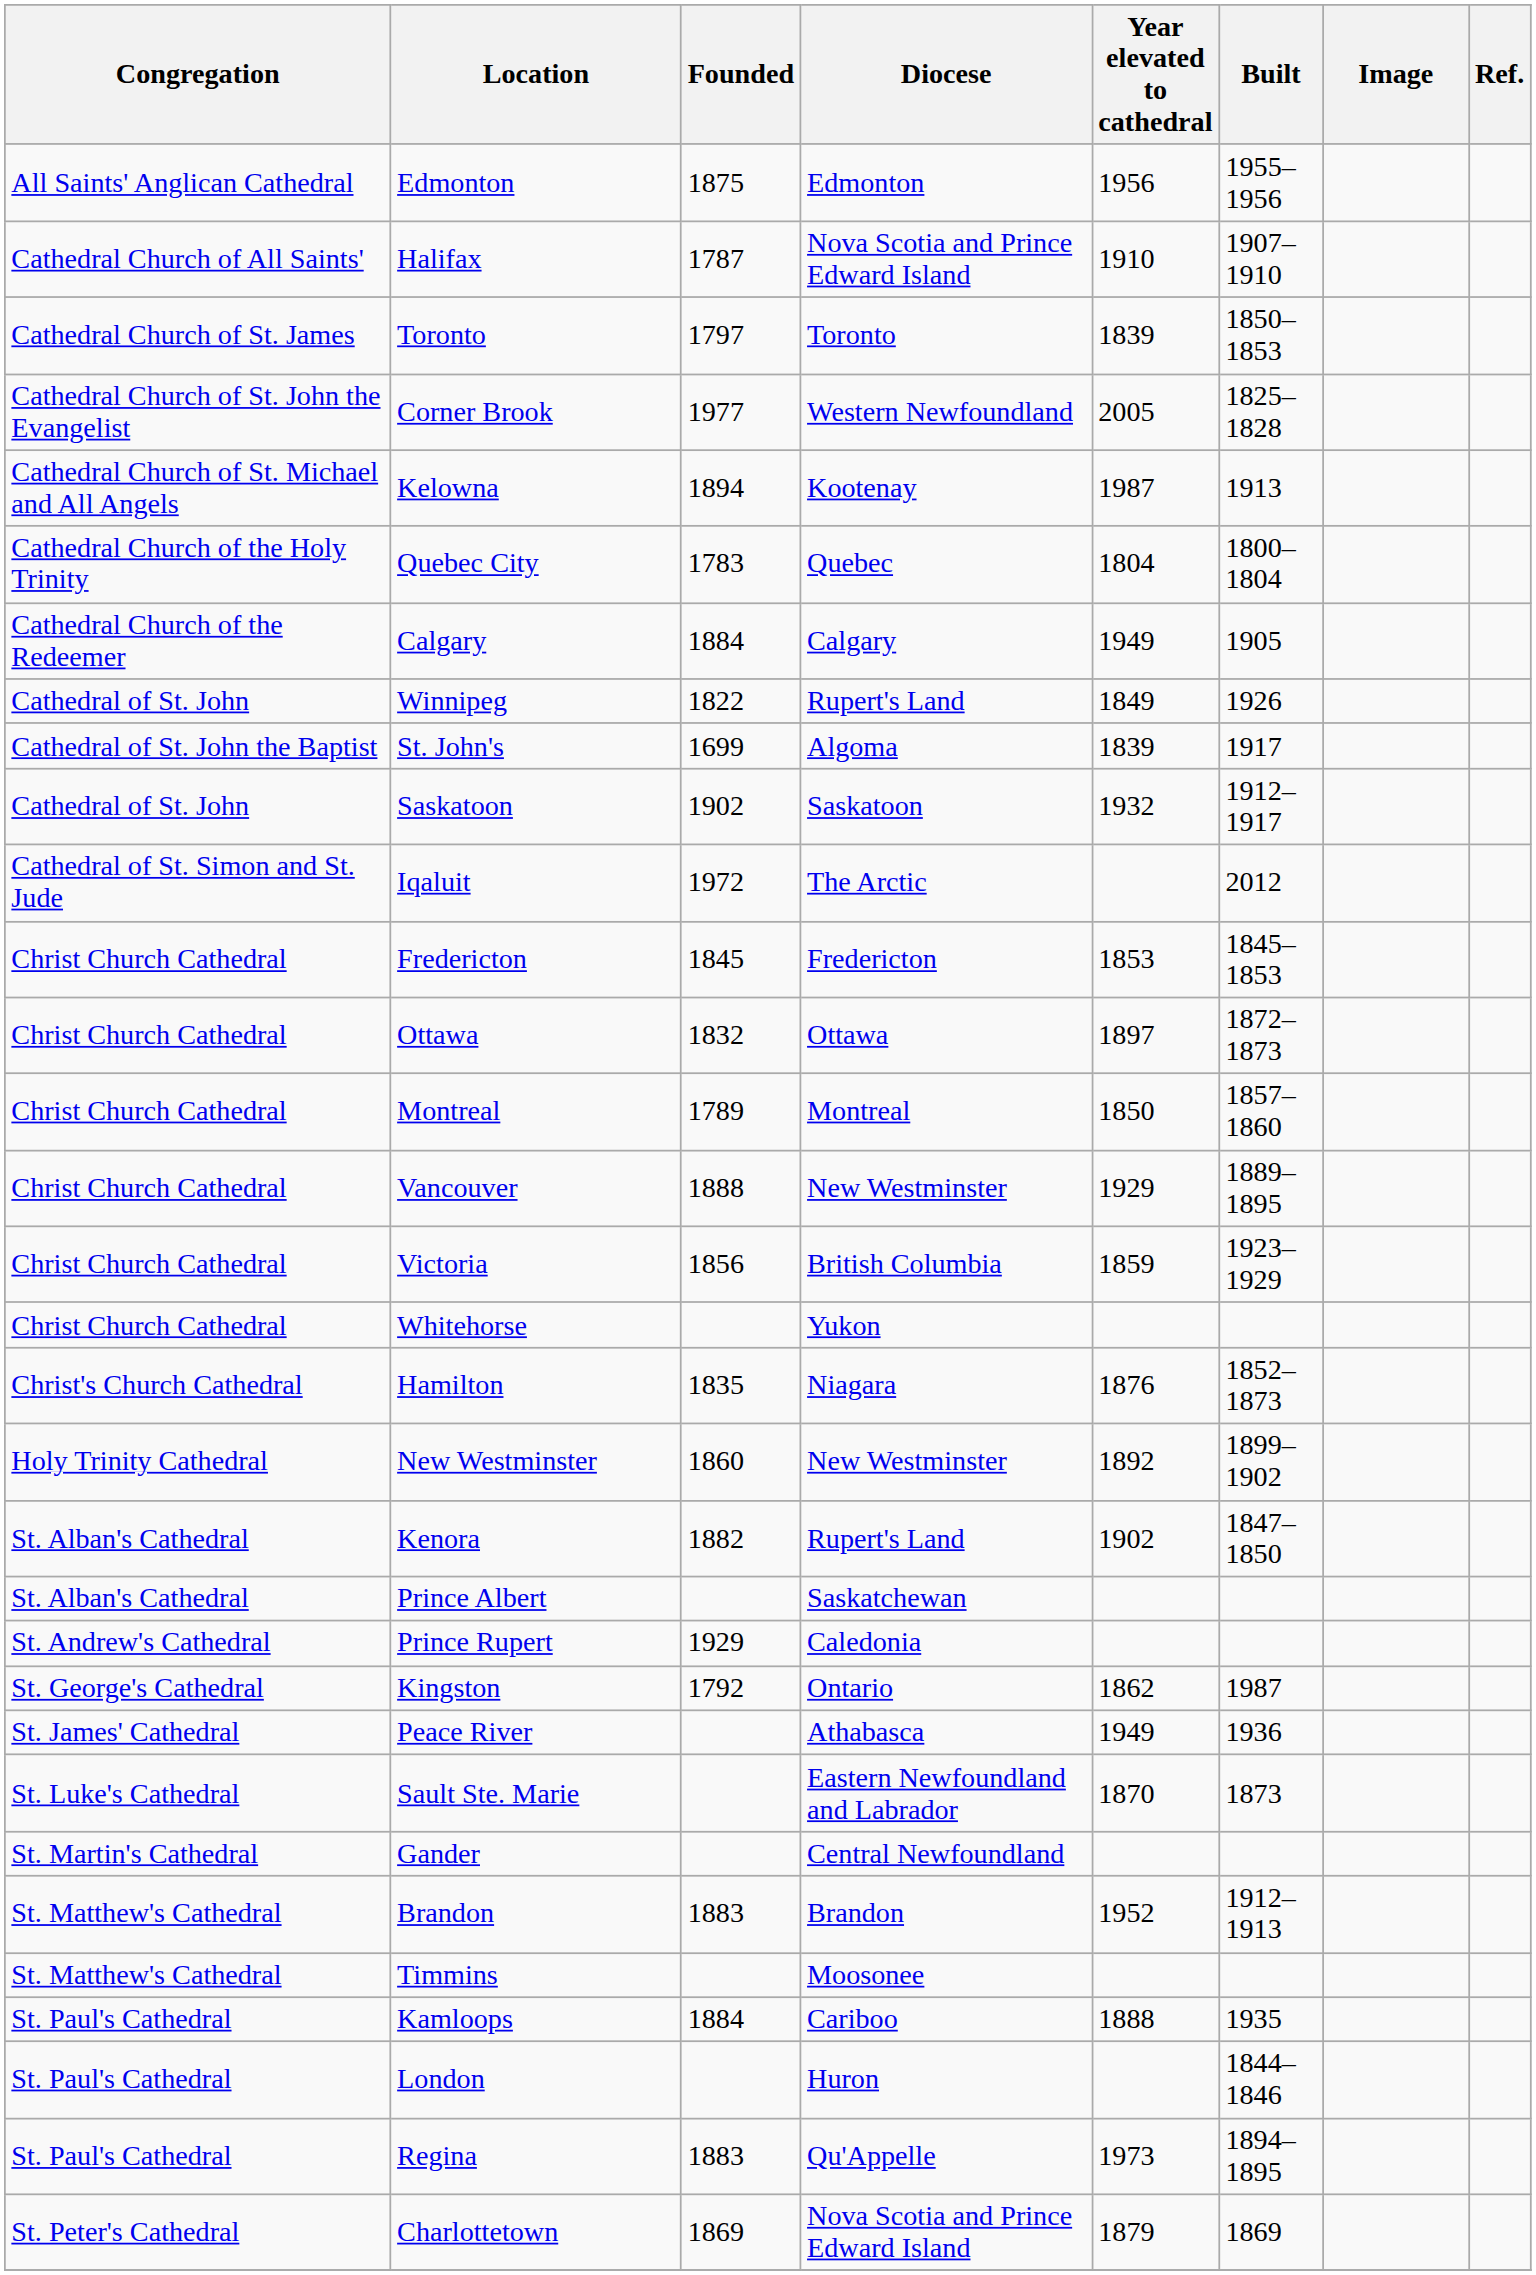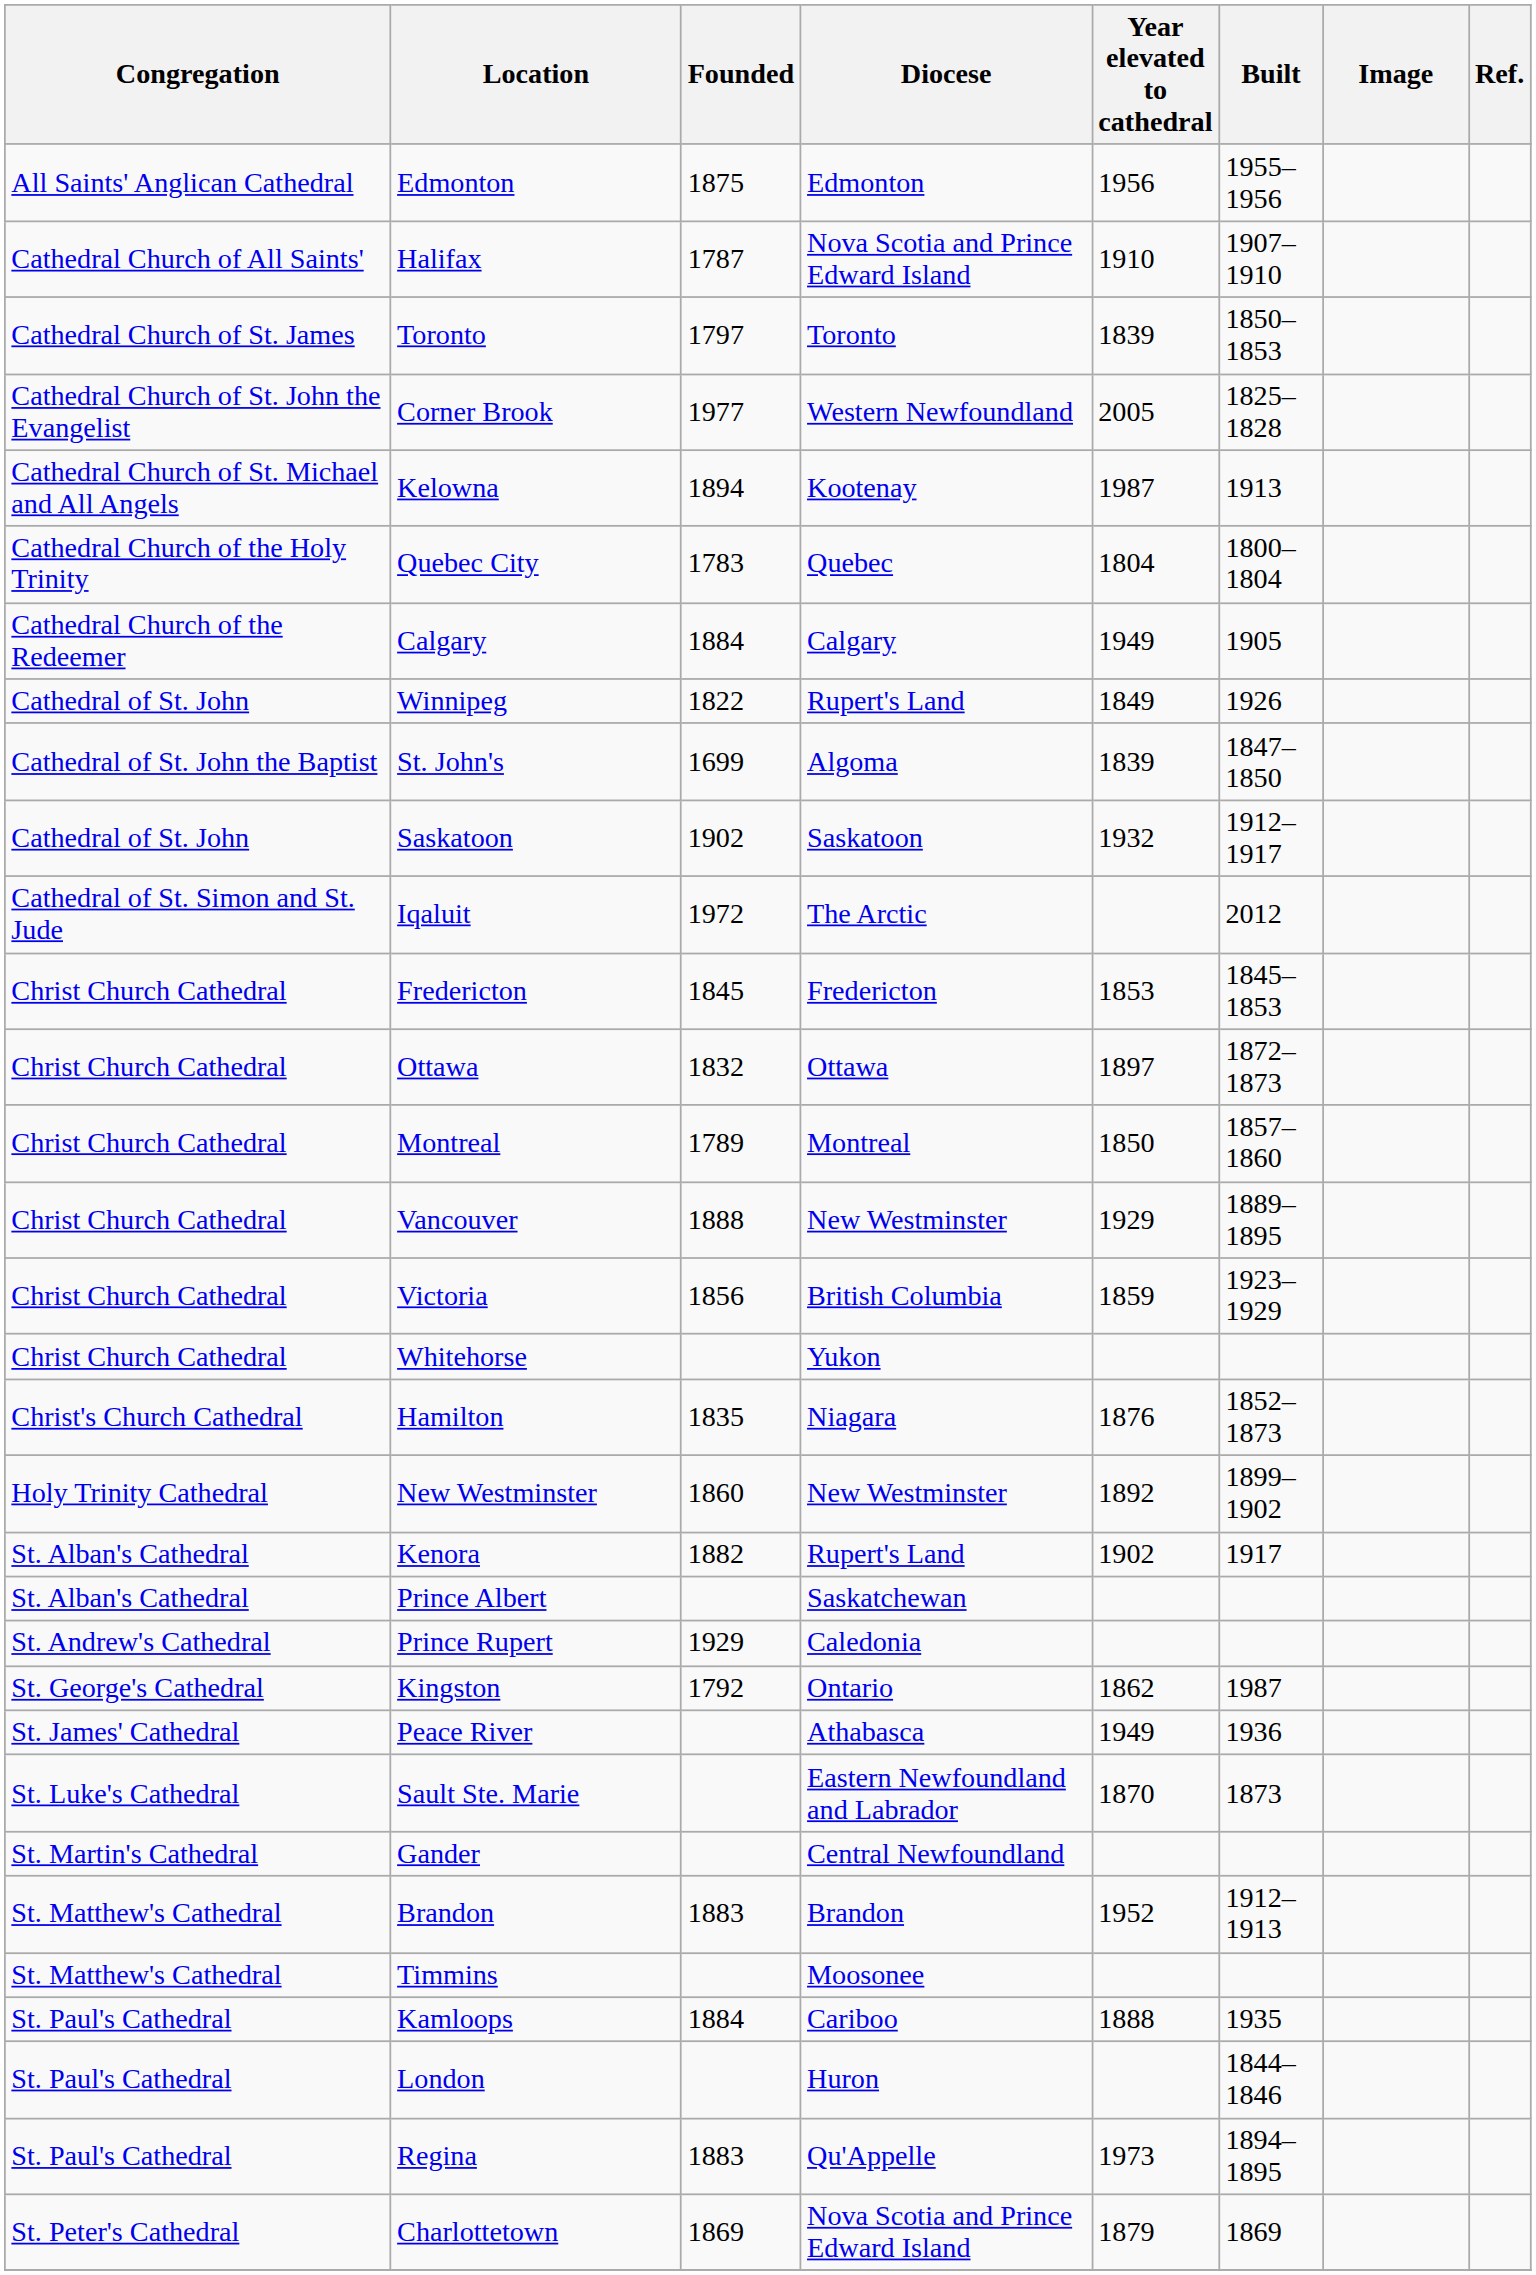 <table class="wikitable sortable">
 <tr>
 <th width=27%>Congregation</th>
 <th width=20%>Location</th>
 <th width=7%>Founded</th>
 <th width=20%>Diocese</th>
 <th width=7%>Year elevated to cathedral</th>
 <th width=7%>Built</th>
 <th width=10% class="unsortable">Image</th>
 <th width=2% class="unsortable">Ref.</th>
 </tr>
 <tr>
 <td><a href='#'>All Saints' Anglican Cathedral</a></td>
 <td><a href='#'>Edmonton</a></td>
 <td>1875</td>
 <td><a href='#'>Edmonton</a></td>
 <td>1956</td>
 <td>1955–1956</td>
 <td></td>
 <td></td>
 </tr>
 <tr>
 <td><a href='#'>Cathedral Church of All Saints'</a></td>
 <td><a href='#'>Halifax</a></td>
 <td>1787</td>
 <td><a href='#'>Nova Scotia and Prince Edward Island</a></td>
 <td>1910</td>
 <td>1907–1910</td>
 <td></td>
 <td></td>
 </tr>
 <tr>
 <td><a href='#'>Cathedral Church of St. James</a></td>
 <td><a href='#'>Toronto</a></td>
 <td>1797</td>
 <td><a href='#'>Toronto</a></td>
 <td>1839</td>
 <td>1850–1853</td>
 <td></td>
 <td></td>
 </tr>
 <tr>
 <td><a href='#'>Cathedral Church of St. John the Evangelist</a></td>
 <td><a href='#'>Corner Brook</a></td>
 <td>1977</td>
 <td><a href='#'>Western Newfoundland</a></td>
 <td>2005</td>
 <td>1825–1828</td>
 <td></td>
 <td></td>
 </tr>
 <tr>
 <td><a href='#'>Cathedral Church of St. Michael and All Angels</a></td>
 <td><a href='#'>Kelowna</a></td>
 <td>1894</td>
 <td><a href='#'>Kootenay</a></td>
 <td>1987</td>
 <td>1913</td>
 <td></td>
 <td></td>
 </tr>
 <tr>
 <td><a href='#'>Cathedral Church of the Holy Trinity</a></td>
 <td><a href='#'>Quebec City</a></td>
 <td>1783</td>
 <td><a href='#'>Quebec</a></td>
 <td>1804</td>
 <td>1800–1804</td>
 <td></td>
 <td></td>
 </tr>
 <tr>
 <td><a href='#'>Cathedral Church of the Redeemer</a></td>
 <td><a href='#'>Calgary</a></td>
 <td>1884</td>
 <td><a href='#'>Calgary</a></td>
 <td>1949</td>
 <td>1905</td>
 <td></td>
 <td></td>
 </tr>
 <tr>
 <td><a href='#'>Cathedral of St. John</a></td>
 <td><a href='#'>Winnipeg</a></td>
 <td>1822</td>
 <td><a href='#'>Rupert's Land</a></td>
 <td>1849</td>
 <td>1926</td>
 <td></td>
 <td></td>
 </tr>
 <tr>
 <td><a href='#'>Cathedral of St. John the Baptist</a></td>
 <td><a href='#'>St. John's</a></td>
 <td>1699</td>
 <td><a href='#'>Algoma</a></td>
 <td>1839</td>
-<td>1917</td>
+<td>1847–1850</td>
 <td></td>
 <td></td>
 </tr>
 <tr>
 <td><a href='#'>Cathedral of St. John</a></td>
 <td><a href='#'>Saskatoon</a></td>
 <td>1902</td>
 <td><a href='#'>Saskatoon</a></td>
 <td>1932</td>
 <td>1912–1917</td>
 <td></td>
 <td></td>
 </tr>
 <tr>
 <td><a href='#'>Cathedral of St. Simon and St. Jude</a></td>
 <td><a href='#'>Iqaluit</a></td>
 <td>1972</td>
 <td><a href='#'>The Arctic</a></td>
 <td></td>
 <td>2012</td>
 <td></td>
 <td></td>
 </tr>
 <tr>
 <td><a href='#'>Christ Church Cathedral</a></td>
 <td><a href='#'>Fredericton</a></td>
 <td>1845</td>
 <td><a href='#'>Fredericton</a></td>
 <td>1853</td>
 <td>1845–1853</td>
 <td></td>
 <td></td>
 </tr>
 <tr>
 <td><a href='#'>Christ Church Cathedral</a></td>
 <td><a href='#'>Ottawa</a></td>
 <td>1832</td>
 <td><a href='#'>Ottawa</a></td>
 <td>1897</td>
 <td>1872–1873</td>
 <td></td>
 <td></td>
 </tr>
 <tr>
 <td><a href='#'>Christ Church Cathedral</a></td>
 <td><a href='#'>Montreal</a></td>
 <td>1789</td>
 <td><a href='#'>Montreal</a></td>
 <td>1850</td>
 <td>1857–1860</td>
 <td></td>
 <td></td>
 </tr>
 <tr>
 <td><a href='#'>Christ Church Cathedral</a></td>
 <td><a href='#'>Vancouver</a></td>
 <td>1888</td>
 <td><a href='#'>New Westminster</a></td>
 <td>1929</td>
 <td>1889–1895</td>
 <td></td>
 <td></td>
 </tr>
 <tr>
 <td><a href='#'>Christ Church Cathedral</a></td>
 <td><a href='#'>Victoria</a></td>
 <td>1856</td>
 <td><a href='#'>British Columbia</a></td>
 <td>1859</td>
 <td>1923–1929</td>
 <td></td>
 <td></td>
 </tr>
 <tr>
 <td><a href='#'>Christ Church Cathedral</a></td>
 <td><a href='#'>Whitehorse</a></td>
 <td></td>
 <td><a href='#'>Yukon</a></td>
 <td></td>
 <td></td>
 <td></td>
 <td></td>
 </tr>
 <tr>
 <td><a href='#'>Christ's Church Cathedral</a></td>
 <td><a href='#'>Hamilton</a></td>
 <td>1835</td>
 <td><a href='#'>Niagara</a></td>
 <td>1876</td>
 <td>1852–1873</td>
 <td></td>
 <td></td>
 </tr>
 <tr>
 <td><a href='#'>Holy Trinity Cathedral</a></td>
 <td><a href='#'>New Westminster</a></td>
 <td>1860</td>
 <td><a href='#'>New Westminster</a></td>
 <td>1892</td>
 <td>1899–1902</td>
 <td></td>
 <td></td>
 </tr>
 <tr>
 <td><a href='#'>St. Alban's Cathedral</a></td>
 <td><a href='#'>Kenora</a></td>
 <td>1882</td>
 <td><a href='#'>Rupert's Land</a></td>
 <td>1902</td>
-<td>1847–1850</td>
+<td>1917</td>
 <td></td>
 <td></td>
 </tr>
 <tr>
 <td><a href='#'>St. Alban's Cathedral</a></td>
 <td><a href='#'>Prince Albert</a></td>
 <td></td>
 <td><a href='#'>Saskatchewan</a></td>
 <td></td>
 <td></td>
 <td></td>
 <td></td>
 </tr>
 <tr>
 <td><a href='#'>St. Andrew's Cathedral</a></td>
 <td><a href='#'>Prince Rupert</a></td>
 <td>1929</td>
 <td><a href='#'>Caledonia</a></td>
 <td></td>
 <td></td>
 <td></td>
 <td></td>
 </tr>
 <tr>
 <td><a href='#'>St. George's Cathedral</a></td>
 <td><a href='#'>Kingston</a></td>
 <td>1792</td>
 <td><a href='#'>Ontario</a></td>
 <td>1862</td>
 <td>1987</td>
 <td></td>
 <td></td>
 </tr>
 <tr>
 <td><a href='#'>St. James' Cathedral</a></td>
 <td><a href='#'>Peace River</a></td>
 <td></td>
 <td><a href='#'>Athabasca</a></td>
 <td>1949</td>
 <td>1936</td>
 <td></td>
 <td></td>
 </tr>
 <tr>
 <td><a href='#'>St. Luke's Cathedral</a></td>
 <td><a href='#'>Sault Ste. Marie</a></td>
 <td></td>
 <td><a href='#'>Eastern Newfoundland and Labrador</a></td>
 <td>1870</td>
 <td>1873</td>
 <td></td>
 <td></td>
 </tr>
 <tr>
 <td><a href='#'>St. Martin's Cathedral</a></td>
 <td><a href='#'>Gander</a></td>
 <td></td>
 <td><a href='#'>Central Newfoundland</a></td>
 <td></td>
 <td></td>
 <td></td>
 <td></td>
 </tr>
 <tr>
 <td><a href='#'>St. Matthew's Cathedral</a></td>
 <td><a href='#'>Brandon</a></td>
 <td>1883</td>
 <td><a href='#'>Brandon</a></td>
 <td>1952</td>
 <td>1912–1913</td>
 <td></td>
 <td></td>
 </tr>
 <tr>
 <td><a href='#'>St. Matthew's Cathedral</a></td>
 <td><a href='#'>Timmins</a></td>
 <td></td>
 <td><a href='#'>Moosonee</a></td>
 <td></td>
 <td></td>
 <td></td>
 <td></td>
 </tr>
 <tr>
 <td><a href='#'>St. Paul's Cathedral</a></td>
 <td><a href='#'>Kamloops</a></td>
 <td>1884</td>
 <td><a href='#'>Cariboo</a></td>
 <td>1888</td>
 <td>1935</td>
 <td></td>
 <td></td>
 </tr>
 <tr>
 <td><a href='#'>St. Paul's Cathedral</a></td>
 <td><a href='#'>London</a></td>
 <td></td>
 <td><a href='#'>Huron</a></td>
 <td></td>
 <td>1844–1846</td>
 <td></td>
 <td></td>
 </tr>
 <tr>
 <td><a href='#'>St. Paul's Cathedral</a></td>
 <td><a href='#'>Regina</a></td>
 <td>1883</td>
 <td><a href='#'>Qu'Appelle</a></td>
 <td>1973</td>
 <td>1894–1895</td>
 <td></td>
 <td></td>
 </tr>
 <tr>
 <td><a href='#'>St. Peter's Cathedral</a></td>
 <td><a href='#'>Charlottetown</a></td>
 <td>1869</td>
 <td><a href='#'>Nova Scotia and Prince Edward Island</a></td>
 <td>1879</td>
 <td>1869</td>
 <td></td>
 <td></td>
 </tr>
 <tr>
 </tr>
 </table>
